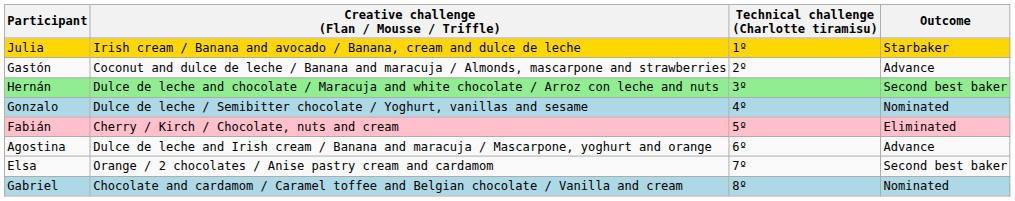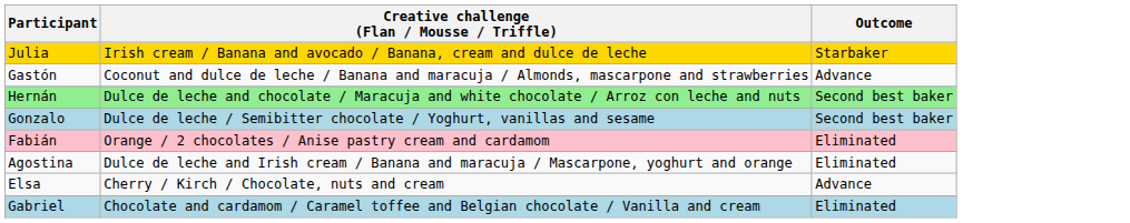 <table class="wikitable">
 <tr>
 <th>Participant</th>
 <th>Creative challenge<br>(Flan / Mousse / Triffle)</th>
-<th>Technical challenge<br>(Charlotte tiramisu)</th>
 <th>Outcome</th>
 </tr>
 <tr style="background:gold">
 <td>Julia</td>
 <td>Irish cream / Banana and avocado / Banana, cream and dulce de leche</td>
-<td>1º</td>
 <td>Starbaker</td>
 </tr>
 <tr>
 <td>Gastón</td>
 <td>Coconut and dulce de leche / Banana and maracuja / Almonds, mascarpone and strawberries</td>
-<td>2º</td>
 <td>Advance</td>
 </tr>
 <tr style="background:lightgreen">
 <td>Hernán</td>
 <td>Dulce de leche and chocolate / Maracuja and white chocolate / Arroz con leche and nuts</td>
-<td>3º</td>
 <td>Second best baker</td>
 </tr>
 <tr style="background:Lightblue">
 <td>Gonzalo</td>
 <td>Dulce de leche / Semibitter chocolate / Yoghurt, vanillas and sesame</td>
-<td>4º</td>
-<td>Nominated</td>
+<td>Second best baker</td>
 </tr>
 <tr style="background:Pink">
 <td>Fabián</td>
-<td>Cherry / Kirch / Chocolate, nuts and cream</td>
-<td>5º</td>
+<td>Orange / 2 chocolates / Anise pastry cream and cardamom</td>
 <td>Eliminated</td>
 </tr>
 <tr>
 <td>Agostina</td>
 <td>Dulce de leche and Irish cream / Banana and maracuja / Mascarpone, yoghurt and orange</td>
-<td>6º</td>
-<td>Advance</td>
+<td>Eliminated</td>
 </tr>
 <tr>
 <td>Elsa</td>
-<td>Orange / 2 chocolates / Anise pastry cream and cardamom</td>
-<td>7º</td>
-<td>Second best baker</td>
+<td>Cherry / Kirch / Chocolate, nuts and cream</td>
+<td>Advance</td>
 </tr>
 <tr style="background:Lightblue">
 <td>Gabriel</td>
 <td>Chocolate and cardamom / Caramel toffee and Belgian chocolate / Vanilla and cream</td>
-<td>8º</td>
-<td>Nominated</td>
+<td>Eliminated</td>
 </tr>
 </table>
